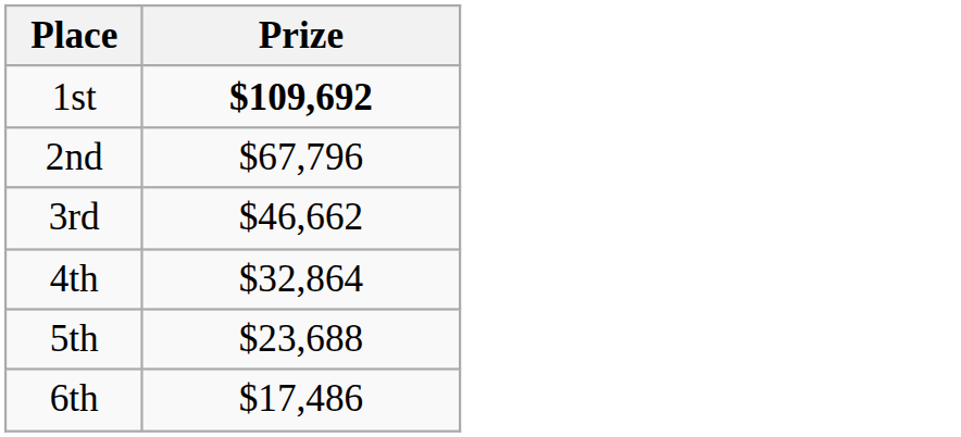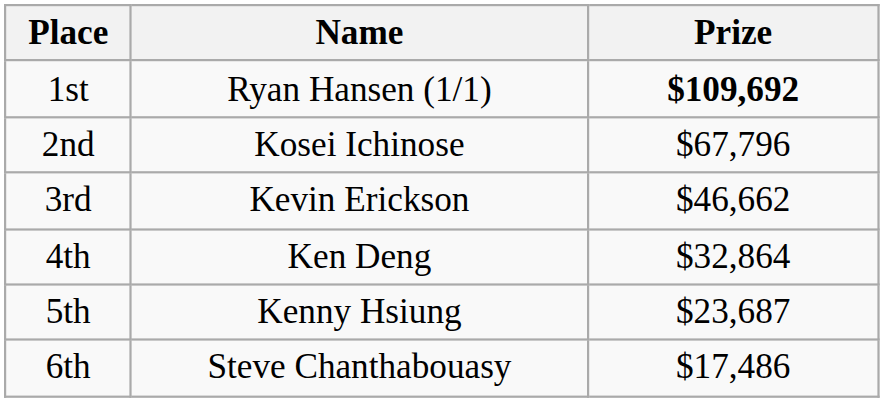 <table class="wikitable">
 <tr>
 <th width="50">Place</th>
+<th width="200">Name</th>
 <th width="125">Prize</th>
 </tr>
 <tr>
 <td align = "center">1st</td>
+<td align = "center">Ryan Hansen (1/1)</td>
 <td align="center"><strong>$109,692</strong></td>
 </tr>
 <tr>
 <td align = "center">2nd</td>
+<td align = "center">Kosei Ichinose</td>
 <td align="center">$67,796</td>
 </tr>
 <tr>
 <td align = "center">3rd</td>
+<td align = "center">Kevin Erickson</td>
 <td align="center">$46,662</td>
 </tr>
 <tr>
 <td align = "center">4th</td>
+<td align = "center">Ken Deng</td>
 <td align="center">$32,864</td>
 </tr>
 <tr>
 <td align = "center">5th</td>
-<td align="center">$23,688</td>
+<td align = "center">Kenny Hsiung</td>
+<td align="center">$23,687</td>
 </tr>
 <tr>
 <td align = "center">6th</td>
+<td align = "center">Steve Chanthabouasy</td>
 <td align="center">$17,486</td>
 </tr>
 </table>
